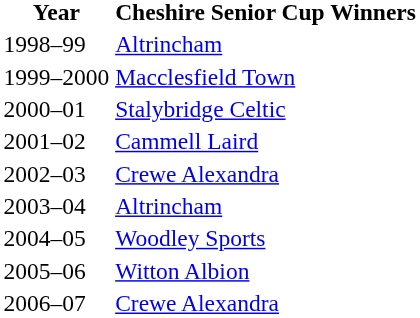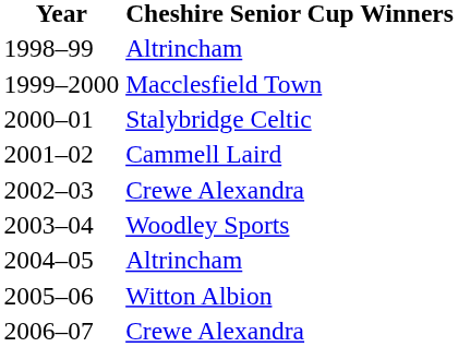 <table>
 <tr>
 <th>Year</th>
 <th>Cheshire Senior Cup Winners</th>
 </tr>
 <tr>
 <td>1998–99</td>
 <td><a href='#'>Altrincham</a></td>
 </tr>
 <tr>
 <td>1999–2000</td>
 <td><a href='#'>Macclesfield Town</a></td>
 </tr>
 <tr>
 <td>2000–01</td>
 <td><a href='#'>Stalybridge Celtic</a></td>
 </tr>
 <tr>
 <td>2001–02</td>
 <td><a href='#'>Cammell Laird</a></td>
 </tr>
 <tr>
 <td>2002–03</td>
 <td><a href='#'>Crewe Alexandra</a></td>
 </tr>
 <tr>
 <td>2003–04</td>
-<td><a href='#'>Altrincham</a></td>
+<td><a href='#'>Woodley Sports</a></td>
 </tr>
 <tr>
 <td>2004–05</td>
-<td><a href='#'>Woodley Sports</a></td>
+<td><a href='#'>Altrincham</a></td>
 </tr>
 <tr>
 <td>2005–06</td>
 <td><a href='#'>Witton Albion</a></td>
 </tr>
 <tr>
 <td>2006–07</td>
 <td><a href='#'>Crewe Alexandra</a></td>
 </tr>
 </table>
